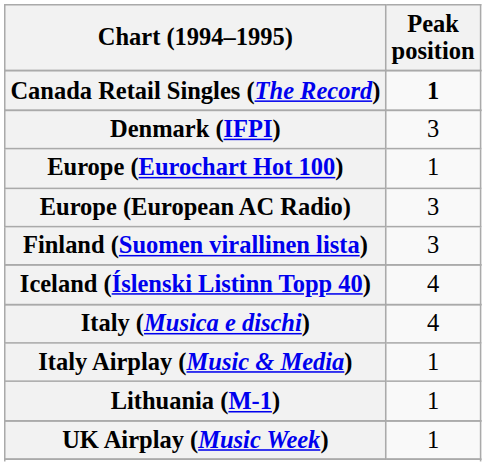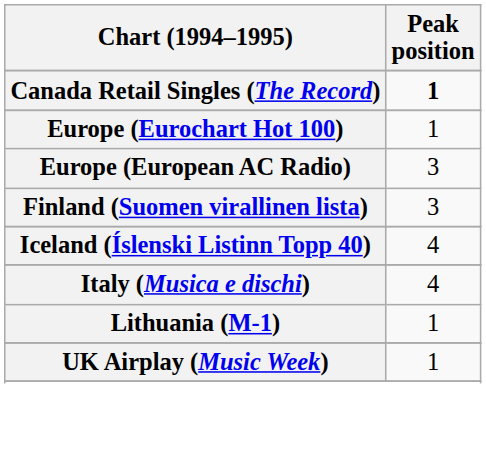 <table class="wikitable sortable plainrowheaders" style="text-align:center">
 <tr>
 <th scope="col">Chart (1994–1995)</th>
 <th scope="col">Peak<br>position</th>
 </tr>
 <tr>
 </tr>
 <tr>
 </tr>
 <tr>
 </tr>
 <tr>
 </tr>
 <tr>
 <th scope="row">Canada Retail Singles (<em><a href='#'>The Record</a></em>)</th>
 <td><strong>1</strong></td>
 </tr>
 <tr>
 </tr>
 <tr>
-</tr>
-<tr>
-<th scope="row">Denmark (<a href='#'>IFPI</a>)</th>
-<td>3</td>
 </tr>
 <tr>
 <th scope="row">Europe (<a href='#'>Eurochart Hot 100</a>)</th>
 <td>1</td>
 </tr>
 <tr>
 <th scope="row">Europe (European AC Radio)</th>
 <td>3</td>
 </tr>
 <tr>
 <th scope=row>Finland (<a href='#'>Suomen virallinen lista</a>)</th>
 <td>3</td>
 </tr>
 <tr>
 </tr>
 <tr>
 </tr>
 <tr>
 <th scope="row">Iceland (<a href='#'>Íslenski Listinn Topp 40</a>)</th>
 <td>4</td>
 </tr>
 <tr>
 </tr>
 <tr>
 <th scope="row">Italy (<em><a href='#'>Musica e dischi</a></em>)</th>
 <td>4</td>
-</tr>
-<tr>
-<th scope="row">Italy Airplay (<em><a href='#'>Music & Media</a></em>)</th>
-<td>1</td>
 </tr>
 <tr>
 <th scope="row">Lithuania (<a href='#'>M-1</a>)</th>
 <td>1</td>
 </tr>
 <tr>
 </tr>
 <tr>
 </tr>
 <tr>
 </tr>
 <tr>
 </tr>
 <tr>
 </tr>
 <tr>
 </tr>
 <tr>
 </tr>
 <tr>
 </tr>
 <tr>
 </tr>
 <tr>
 <th scope="row">UK Airplay (<em><a href='#'>Music Week</a></em>)</th>
 <td>1</td>
 </tr>
 <tr>
 </tr>
 <tr>
 </tr>
 <tr>
 </tr>
 </table>
